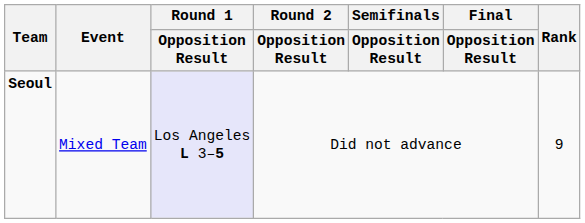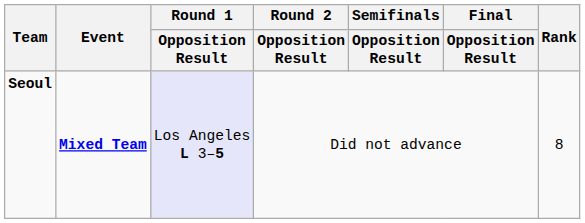 <table class="wikitable" style="font-size:90%;">
 <tr>
 <th rowspan=2>Team</th>
 <th rowspan=2>Event</th>
 <th>Round 1</th>
 <th>Round 2</th>
 <th>Semifinals</th>
 <th>Final</th>
 <th rowspan=2>Rank</th>
 </tr>
 <tr>
 <th>Opposition<br>Result</th>
 <th>Opposition<br>Result</th>
 <th>Opposition<br>Result</th>
 <th>Opposition<br>Result</th>
 </tr>
 <tr align="center">
 <td align=left><strong>Seoul</strong><br><br> <br><br><br><br><br><br></td>
-<td><a href='#'>Mixed Team</a></td>
+<td><strong><a href='#'>Mixed Team</a></strong></td>
 <td style="background: lavender;">Los Angeles <br> <strong>L</strong> 3–<strong>5</strong></td>
 <td colspan="3">Did not advance</td>
-<td>9</td>
+<td>8</td>
 </tr>
 </table>
